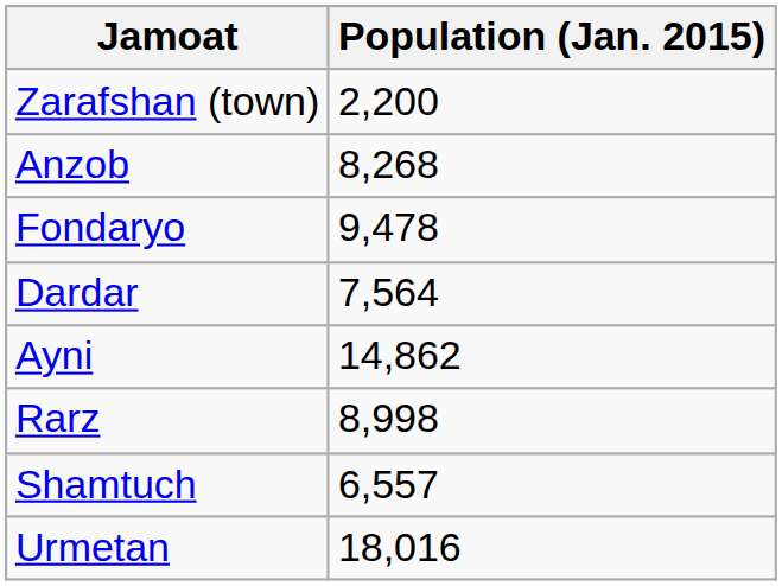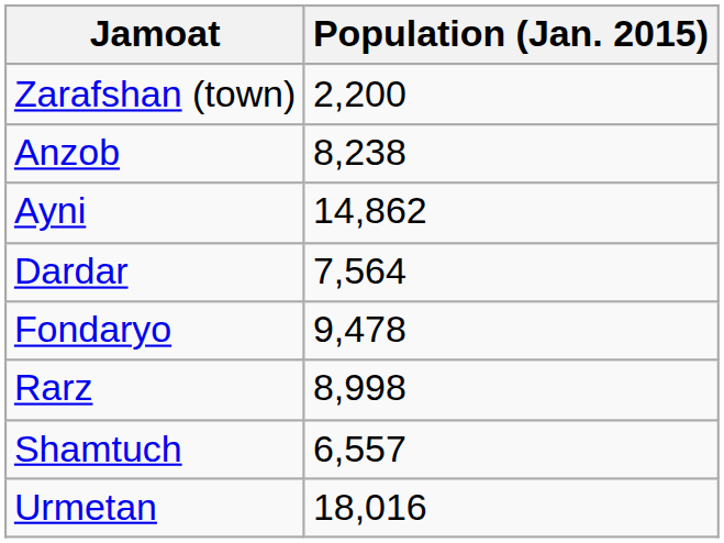 <table class="wikitable sortable">
 <tr>
 <th>Jamoat</th>
 <th>Population (Jan. 2015)</th>
 </tr>
 <tr>
 <td><a href='#'>Zarafshan</a> (town)</td>
 <td>2,200</td>
 </tr>
 <tr>
 <td><a href='#'>Anzob</a></td>
-<td>8,268</td>
+<td>8,238</td>
 </tr>
 <tr>
-<td><a href='#'>Fondaryo</a></td>
-<td>9,478</td>
+<td><a href='#'>Ayni</a></td>
+<td>14,862</td>
 </tr>
 <tr>
 <td><a href='#'>Dardar</a></td>
 <td>7,564</td>
 </tr>
 <tr>
-<td><a href='#'>Ayni</a></td>
-<td>14,862</td>
+<td><a href='#'>Fondaryo</a></td>
+<td>9,478</td>
 </tr>
 <tr>
 <td><a href='#'>Rarz</a></td>
 <td>8,998</td>
 </tr>
 <tr>
 <td><a href='#'>Shamtuch</a></td>
 <td>6,557</td>
 </tr>
 <tr>
 <td><a href='#'>Urmetan</a></td>
 <td>18,016</td>
 </tr>
 </table>
